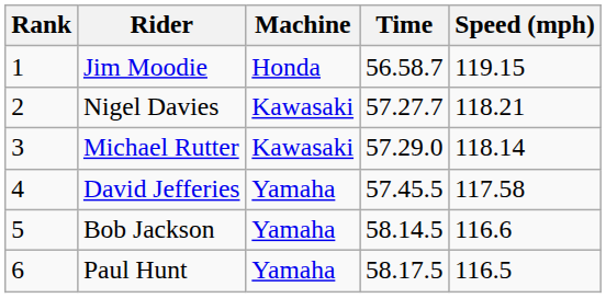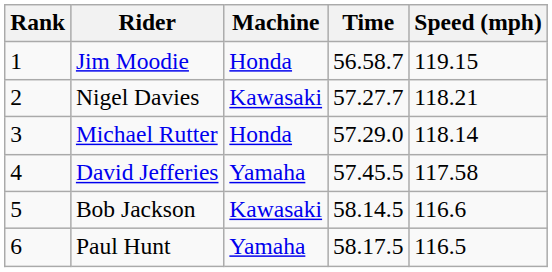 <table class="wikitable">
 <tr>
 <th>Rank</th>
 <th>Rider</th>
 <th>Machine</th>
 <th>Time</th>
 <th>Speed (mph)</th>
 </tr>
 <tr>
 <td>1</td>
 <td> <a href='#'>Jim Moodie</a></td>
 <td><a href='#'>Honda</a></td>
 <td>56.58.7</td>
 <td>119.15</td>
 </tr>
 <tr>
 <td>2</td>
 <td> Nigel Davies</td>
 <td><a href='#'>Kawasaki</a></td>
 <td>57.27.7</td>
 <td>118.21</td>
 </tr>
 <tr>
 <td>3</td>
 <td> <a href='#'>Michael Rutter</a></td>
-<td><a href='#'>Kawasaki</a></td>
+<td><a href='#'>Honda</a></td>
 <td>57.29.0</td>
 <td>118.14</td>
 </tr>
 <tr>
 <td>4</td>
 <td> <a href='#'>David Jefferies</a></td>
 <td><a href='#'>Yamaha</a></td>
 <td>57.45.5</td>
 <td>117.58</td>
 </tr>
 <tr>
 <td>5</td>
 <td> Bob Jackson</td>
-<td><a href='#'>Yamaha</a></td>
+<td><a href='#'>Kawasaki</a></td>
 <td>58.14.5</td>
 <td>116.6</td>
 </tr>
 <tr>
 <td>6</td>
 <td> Paul Hunt</td>
 <td><a href='#'>Yamaha</a></td>
 <td>58.17.5</td>
 <td>116.5</td>
 </tr>
 </table>
